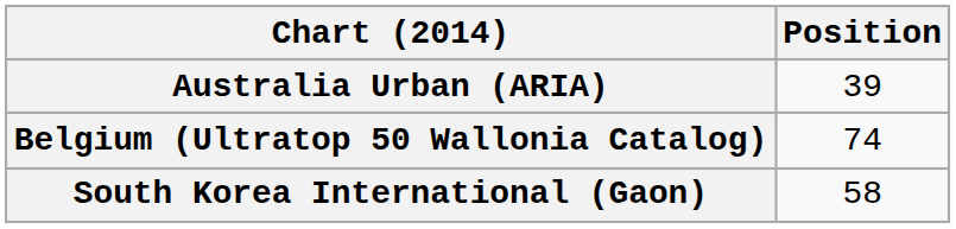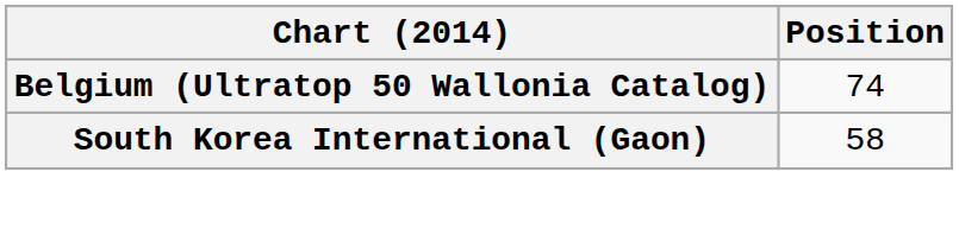 <table class="wikitable sortable plainrowheaders" style="text-align:center">
 <tr>
 <th scope="col">Chart (2014)</th>
 <th scope="col">Position</th>
-</tr>
-<tr>
-<th scope="row">Australia Urban (ARIA)</th>
-<td style="text-align:center;">39</td>
 </tr>
 <tr>
 <th scope="row">Belgium (Ultratop 50 Wallonia Catalog)</th>
 <td style="text-align:center;">74</td>
 </tr>
 <tr>
 <th scope="row">South Korea International (Gaon)</th>
 <td style="text-align:center;">58</td>
 </tr>
 </table>
